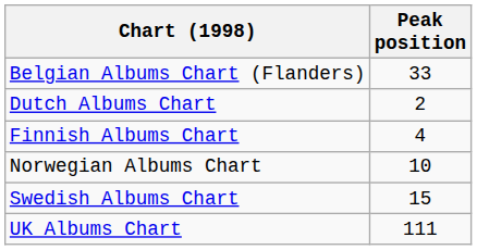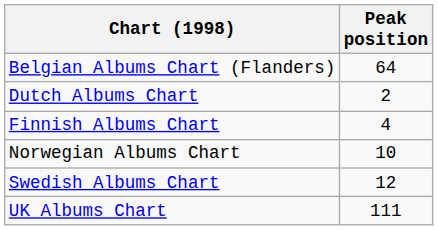 <table class="wikitable sortable">
 <tr>
 <th align="left">Chart (1998)</th>
 <th align="left">Peak<br>position</th>
 </tr>
 <tr>
 <td><a href='#'>Belgian Albums Chart</a> (Flanders)</td>
-<td style="text-align:center;">33</td>
+<td style="text-align:center;">64</td>
 </tr>
 <tr>
 <td><a href='#'>Dutch Albums Chart</a></td>
 <td style="text-align:center;">2</td>
 </tr>
 <tr>
 <td><a href='#'>Finnish Albums Chart</a></td>
 <td style="text-align:center;">4</td>
 </tr>
 <tr>
 <td>Norwegian Albums Chart</td>
 <td style="text-align:center;">10</td>
 </tr>
 <tr>
 <td><a href='#'>Swedish Albums Chart</a></td>
-<td style="text-align:center;">15</td>
+<td style="text-align:center;">12</td>
 </tr>
 <tr>
 <td><a href='#'>UK Albums Chart</a></td>
 <td style="text-align:center;">111</td>
 </tr>
 </table>
